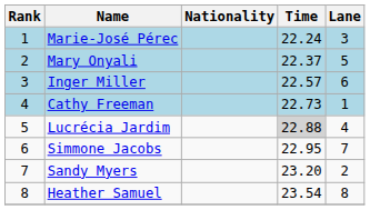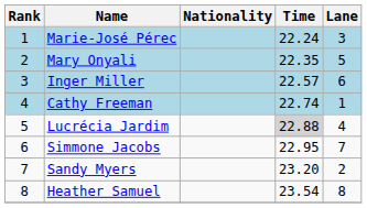 <table class="wikitable sortable" style="text-align:center">
 <tr>
 <th>Rank</th>
 <th>Name</th>
 <th>Nationality</th>
 <th>Time</th>
 <th>Lane</th>
 </tr>
 <tr bgcolor=lightblue>
 <td>1</td>
 <td align=left><a href='#'>Marie-José Pérec</a></td>
 <td align=left></td>
 <td>22.24</td>
 <td>3</td>
 </tr>
 <tr bgcolor=lightblue>
 <td>2</td>
 <td align=left><a href='#'>Mary Onyali</a></td>
 <td align=left></td>
-<td>22.37</td>
+<td>22.35</td>
 <td>5</td>
 </tr>
 <tr bgcolor=lightblue>
 <td>3</td>
 <td align=left><a href='#'>Inger Miller</a></td>
 <td align=left></td>
 <td>22.57</td>
 <td>6</td>
 </tr>
 <tr bgcolor=lightblue>
 <td>4</td>
 <td align=left><a href='#'>Cathy Freeman</a></td>
 <td align=left></td>
-<td>22.73</td>
+<td>22.74</td>
 <td>1</td>
 </tr>
 <tr>
 <td>5</td>
 <td align=left><a href='#'>Lucrécia Jardim</a></td>
 <td align=left></td>
 <td style="background: lightgrey;">22.88</td>
 <td>4</td>
 </tr>
 <tr>
 <td>6</td>
 <td align=left><a href='#'>Simmone Jacobs</a></td>
 <td align=left></td>
 <td>22.95</td>
 <td>7</td>
 </tr>
 <tr>
 <td>7</td>
 <td align=left><a href='#'>Sandy Myers</a></td>
 <td align=left></td>
 <td>23.20</td>
 <td>2</td>
 </tr>
 <tr>
 <td>8</td>
 <td align=left><a href='#'>Heather Samuel</a></td>
 <td align=left></td>
 <td>23.54</td>
 <td>8</td>
 </tr>
 <tr>
 </tr>
 </table>
